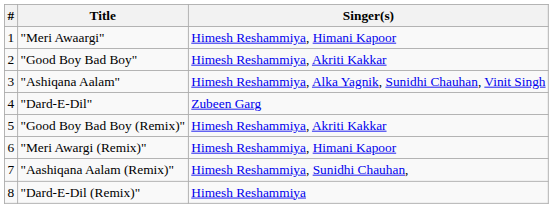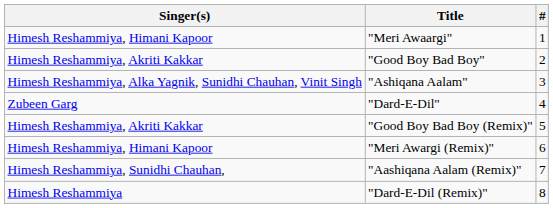 <table class="wikitable" style="font-size:95%;">
 <tr>
+<th>Singer(s)</th>
+<th>Title</th>
 <th>#</th>
-<th>Title</th>
-<th>Singer(s)</th>
 </tr>
 <tr>
+<td><a href='#'>Himesh Reshammiya</a>, <a href='#'>Himani Kapoor</a></td>
+<td>"Meri Awaargi"</td>
 <td>1</td>
-<td>"Meri Awaargi"</td>
-<td><a href='#'>Himesh Reshammiya</a>, <a href='#'>Himani Kapoor</a></td>
 </tr>
 <tr>
+<td><a href='#'>Himesh Reshammiya</a>, <a href='#'>Akriti Kakkar</a></td>
+<td>"Good Boy Bad Boy"</td>
 <td>2</td>
-<td>"Good Boy Bad Boy"</td>
-<td><a href='#'>Himesh Reshammiya</a>, <a href='#'>Akriti Kakkar</a></td>
 </tr>
 <tr>
+<td><a href='#'>Himesh Reshammiya</a>, <a href='#'>Alka Yagnik</a>, <a href='#'>Sunidhi Chauhan</a>, <a href='#'>Vinit Singh</a></td>
+<td>"Ashiqana Aalam"</td>
 <td>3</td>
-<td>"Ashiqana Aalam"</td>
-<td><a href='#'>Himesh Reshammiya</a>, <a href='#'>Alka Yagnik</a>, <a href='#'>Sunidhi Chauhan</a>, <a href='#'>Vinit Singh</a></td>
 </tr>
 <tr>
+<td><a href='#'>Zubeen Garg</a></td>
+<td>"Dard-E-Dil"</td>
 <td>4</td>
-<td>"Dard-E-Dil"</td>
-<td><a href='#'>Zubeen Garg</a></td>
 </tr>
 <tr>
+<td><a href='#'>Himesh Reshammiya</a>, <a href='#'>Akriti Kakkar</a></td>
+<td>"Good Boy Bad Boy (Remix)"</td>
 <td>5</td>
-<td>"Good Boy Bad Boy (Remix)"</td>
-<td><a href='#'>Himesh Reshammiya</a>, <a href='#'>Akriti Kakkar</a></td>
 </tr>
 <tr>
+<td><a href='#'>Himesh Reshammiya</a>, <a href='#'>Himani Kapoor</a></td>
+<td>"Meri Awargi (Remix)"</td>
 <td>6</td>
-<td>"Meri Awargi (Remix)"</td>
-<td><a href='#'>Himesh Reshammiya</a>, <a href='#'>Himani Kapoor</a></td>
 </tr>
 <tr>
+<td><a href='#'>Himesh Reshammiya</a>, <a href='#'>Sunidhi Chauhan</a>,</td>
+<td>"Aashiqana Aalam (Remix)"</td>
 <td>7</td>
-<td>"Aashiqana Aalam (Remix)"</td>
-<td><a href='#'>Himesh Reshammiya</a>, <a href='#'>Sunidhi Chauhan</a>,</td>
 </tr>
 <tr>
+<td><a href='#'>Himesh Reshammiya</a></td>
+<td>"Dard-E-Dil (Remix)"</td>
 <td>8</td>
-<td>"Dard-E-Dil (Remix)"</td>
-<td><a href='#'>Himesh Reshammiya</a></td>
 </tr>
 </table>
